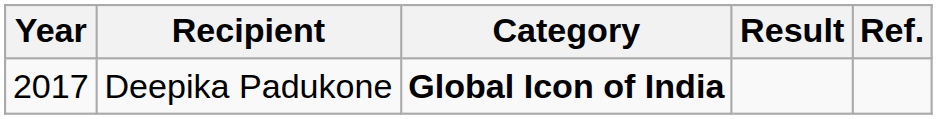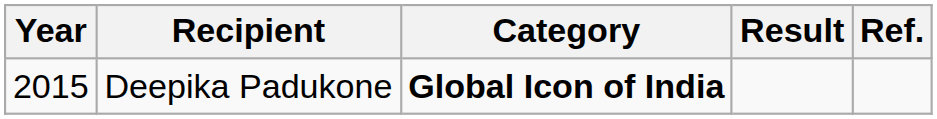 <table class="wikitable">
 <tr>
 <th>Year</th>
 <th>Recipient</th>
 <th>Category</th>
 <th>Result</th>
 <th>Ref.</th>
 </tr>
 <tr>
-<td>2017</td>
+<td>2015</td>
 <td>Deepika Padukone</td>
 <td><strong>Global Icon of India</strong></td>
 <td></td>
 <td></td>
 </tr>
 </table>
